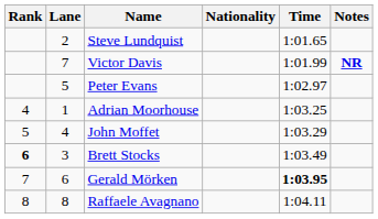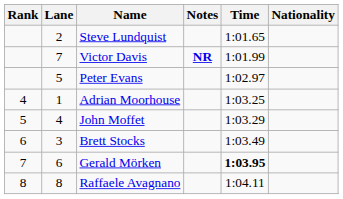 <table class="wikitable sortable" style="text-align:center">
 <tr>
 <th>Rank</th>
 <th>Lane</th>
 <th>Name</th>
+<th>Notes</th>
+<th>Time</th>
 <th>Nationality</th>
-<th>Time</th>
-<th>Notes</th>
 </tr>
 <tr>
 <td></td>
 <td>2</td>
 <td align=left><a href='#'>Steve Lundquist</a></td>
+<td></td>
+<td>1:01.65</td>
 <td align=left></td>
-<td>1:01.65</td>
-<td></td>
 </tr>
 <tr>
 <td></td>
 <td>7</td>
 <td align=left><a href='#'>Victor Davis</a></td>
+<td><strong><a href='#'>NR</a></strong></td>
+<td>1:01.99</td>
 <td align=left></td>
-<td>1:01.99</td>
-<td><strong><a href='#'>NR</a></strong></td>
 </tr>
 <tr>
 <td></td>
 <td>5</td>
 <td align=left><a href='#'>Peter Evans</a></td>
+<td></td>
+<td>1:02.97</td>
 <td align=left></td>
-<td>1:02.97</td>
-<td></td>
 </tr>
 <tr>
 <td>4</td>
 <td>1</td>
 <td align=left><a href='#'>Adrian Moorhouse</a></td>
+<td></td>
+<td>1:03.25</td>
 <td align=left></td>
-<td>1:03.25</td>
-<td></td>
 </tr>
 <tr>
 <td>5</td>
 <td>4</td>
 <td align=left><a href='#'>John Moffet</a></td>
+<td></td>
+<td>1:03.29</td>
 <td align=left></td>
-<td>1:03.29</td>
-<td></td>
 </tr>
 <tr>
-<td><strong>6</strong></td>
+<td>6</td>
 <td>3</td>
 <td align=left><a href='#'>Brett Stocks</a></td>
+<td></td>
+<td>1:03.49</td>
 <td align=left></td>
-<td>1:03.49</td>
-<td></td>
 </tr>
 <tr>
 <td>7</td>
 <td>6</td>
 <td align=left><a href='#'>Gerald Mörken</a></td>
+<td></td>
+<td><strong>1:03.95</strong></td>
 <td align=left></td>
-<td><strong>1:03.95</strong></td>
-<td></td>
 </tr>
 <tr>
 <td>8</td>
 <td>8</td>
 <td align=left><a href='#'>Raffaele Avagnano</a></td>
+<td></td>
+<td>1:04.11</td>
 <td align=left></td>
-<td>1:04.11</td>
-<td></td>
 </tr>
 </table>
